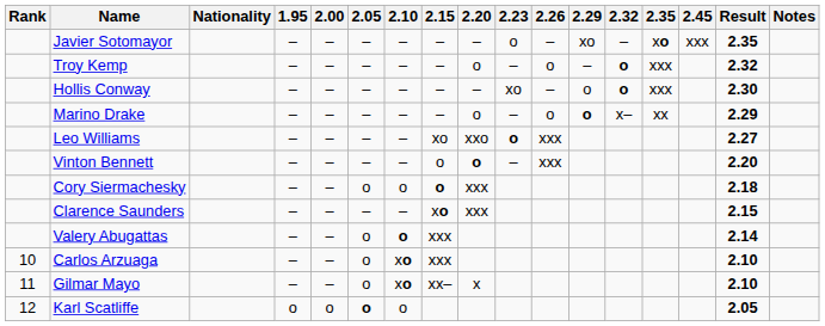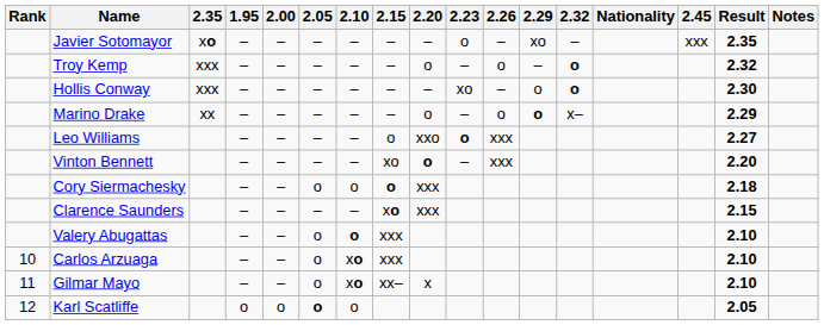 <table class="wikitable sortable" style="text-align:center">
 <tr>
 <th>Rank</th>
 <th>Name</th>
-<th>Nationality</th>
+<th>2.35</th>
 <th>1.95</th>
 <th>2.00</th>
 <th>2.05</th>
 <th>2.10</th>
 <th>2.15</th>
 <th>2.20</th>
 <th>2.23</th>
 <th>2.26</th>
 <th>2.29</th>
 <th>2.32</th>
-<th>2.35</th>
+<th>Nationality</th>
 <th>2.45</th>
 <th>Result</th>
 <th>Notes</th>
 </tr>
 <tr>
 <td></td>
 <td align=left><a href='#'>Javier Sotomayor</a></td>
-<td align=left></td>
+<td>x<strong>o</strong></td>
 <td>–</td>
 <td>–</td>
 <td>–</td>
 <td>–</td>
 <td>–</td>
 <td>–</td>
 <td>o</td>
 <td>–</td>
 <td>xo</td>
 <td>–</td>
-<td>x<strong>o</strong></td>
+<td align=left></td>
 <td>xxx</td>
 <td><strong>2.35</strong></td>
 <td></td>
 </tr>
 <tr>
 <td></td>
 <td align=left><a href='#'>Troy Kemp</a></td>
-<td align=left></td>
+<td>xxx</td>
 <td>–</td>
 <td>–</td>
 <td>–</td>
 <td>–</td>
 <td>–</td>
 <td>o</td>
 <td>–</td>
 <td>o</td>
 <td>–</td>
 <td><strong>o</strong></td>
-<td>xxx</td>
+<td align=left></td>
 <td></td>
 <td><strong>2.32</strong></td>
 <td></td>
 </tr>
 <tr>
 <td></td>
 <td align=left><a href='#'>Hollis Conway</a></td>
-<td align=left></td>
+<td>xxx</td>
 <td>–</td>
 <td>–</td>
 <td>–</td>
 <td>–</td>
 <td>–</td>
 <td>–</td>
 <td>xo</td>
 <td>–</td>
 <td>o</td>
 <td><strong>o</strong></td>
-<td>xxx</td>
+<td align=left></td>
 <td></td>
 <td><strong>2.30</strong></td>
 <td></td>
 </tr>
 <tr>
 <td></td>
 <td align=left><a href='#'>Marino Drake</a></td>
-<td align=left></td>
+<td>xx</td>
 <td>–</td>
 <td>–</td>
 <td>–</td>
 <td>–</td>
 <td>–</td>
 <td>o</td>
 <td>–</td>
 <td>o</td>
 <td><strong>o</strong></td>
 <td>x–</td>
-<td>xx</td>
+<td align=left></td>
 <td></td>
 <td><strong>2.29</strong></td>
 <td></td>
 </tr>
 <tr>
 <td></td>
 <td align=left><a href='#'>Leo Williams</a></td>
-<td align=left></td>
+<td></td>
 <td>–</td>
 <td>–</td>
 <td>–</td>
 <td>–</td>
-<td>xo</td>
+<td>o</td>
 <td>xxo</td>
 <td><strong>o</strong></td>
 <td>xxx</td>
 <td></td>
 <td></td>
-<td></td>
+<td align=left></td>
 <td></td>
 <td><strong>2.27</strong></td>
 <td></td>
 </tr>
 <tr>
 <td></td>
 <td align=left><a href='#'>Vinton Bennett</a></td>
-<td align=left></td>
+<td></td>
 <td>–</td>
 <td>–</td>
 <td>–</td>
 <td>–</td>
-<td>o</td>
+<td>xo</td>
 <td><strong>o</strong></td>
 <td>–</td>
 <td>xxx</td>
 <td></td>
 <td></td>
-<td></td>
+<td align=left></td>
 <td></td>
 <td><strong>2.20</strong></td>
 <td></td>
 </tr>
 <tr>
 <td></td>
 <td align=left><a href='#'>Cory Siermachesky</a></td>
-<td align=left></td>
+<td></td>
 <td>–</td>
 <td>–</td>
 <td>o</td>
 <td>o</td>
 <td><strong>o</strong></td>
 <td>xxx</td>
 <td></td>
 <td></td>
 <td></td>
 <td></td>
-<td></td>
+<td align=left></td>
 <td></td>
 <td><strong>2.18</strong></td>
 <td></td>
 </tr>
 <tr>
 <td></td>
 <td align=left><a href='#'>Clarence Saunders</a></td>
-<td align=left></td>
+<td></td>
 <td>–</td>
 <td>–</td>
 <td>–</td>
 <td>–</td>
 <td>x<strong>o</strong></td>
 <td>xxx</td>
 <td></td>
 <td></td>
 <td></td>
 <td></td>
-<td></td>
+<td align=left></td>
 <td></td>
 <td><strong>2.15</strong></td>
 <td></td>
 </tr>
 <tr>
 <td></td>
 <td align=left><a href='#'>Valery Abugattas</a></td>
-<td align=left></td>
+<td></td>
 <td>–</td>
 <td>–</td>
 <td>o</td>
 <td><strong>o</strong></td>
 <td>xxx</td>
 <td></td>
 <td></td>
 <td></td>
 <td></td>
 <td></td>
+<td align=left></td>
 <td></td>
-<td></td>
-<td><strong>2.14</strong></td>
+<td><strong>2.10</strong></td>
 <td></td>
 </tr>
 <tr>
 <td>10</td>
 <td align=left><a href='#'>Carlos Arzuaga</a></td>
-<td align=left></td>
+<td></td>
 <td>–</td>
 <td>–</td>
 <td>o</td>
 <td>x<strong>o</strong></td>
 <td>xxx</td>
 <td></td>
 <td></td>
 <td></td>
 <td></td>
 <td></td>
-<td></td>
+<td align=left></td>
 <td></td>
 <td><strong>2.10</strong></td>
 <td></td>
 </tr>
 <tr>
 <td>11</td>
 <td align=left><a href='#'>Gilmar Mayo</a></td>
-<td align=left></td>
+<td></td>
 <td>–</td>
 <td>–</td>
 <td>o</td>
 <td>x<strong>o</strong></td>
 <td>xx–</td>
 <td>x</td>
 <td></td>
 <td></td>
 <td></td>
 <td></td>
-<td></td>
+<td align=left></td>
 <td></td>
 <td><strong>2.10</strong></td>
 <td></td>
 </tr>
 <tr>
 <td>12</td>
 <td align=left><a href='#'>Karl Scatliffe</a></td>
-<td align=left></td>
+<td></td>
 <td>o</td>
 <td>o</td>
 <td><strong>o</strong></td>
 <td>o</td>
 <td></td>
 <td></td>
 <td></td>
 <td></td>
 <td></td>
 <td></td>
-<td></td>
+<td align=left></td>
 <td></td>
 <td><strong>2.05</strong></td>
 <td></td>
 </tr>
 </table>
